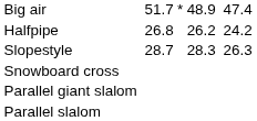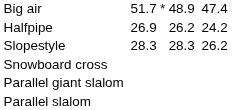 <table>
 <tr>
 <td>Big air <br> </td>
 <td></td>
 <td>51.7</td>
 <td> *</td>
 <td>48.9</td>
 <td></td>
 <td>47.4</td>
 </tr>
 <tr>
 <td>Halfpipe <br></td>
 <td></td>
-<td>26.8</td>
+<td>26.9</td>
 <td></td>
 <td>26.2</td>
 <td></td>
 <td>24.2</td>
 </tr>
 <tr>
 <td>Slopestyle <br></td>
 <td></td>
-<td>28.7</td>
+<td>28.3</td>
 <td></td>
 <td>28.3</td>
 <td></td>
-<td>26.3</td>
+<td>26.2</td>
 </tr>
 <tr>
 <td>Snowboard cross <br></td>
 <td colspan="2"></td>
 <td colspan="2"></td>
 <td colspan="2"></td>
 </tr>
 <tr>
 <td>Parallel giant slalom <br></td>
 <td colspan="2"></td>
 <td colspan="2"></td>
 <td colspan="2"></td>
 </tr>
 <tr>
 <td>Parallel slalom <br></td>
 <td colspan="2"></td>
 <td colspan="2"></td>
 <td colspan="2"></td>
 </tr>
 </table>
